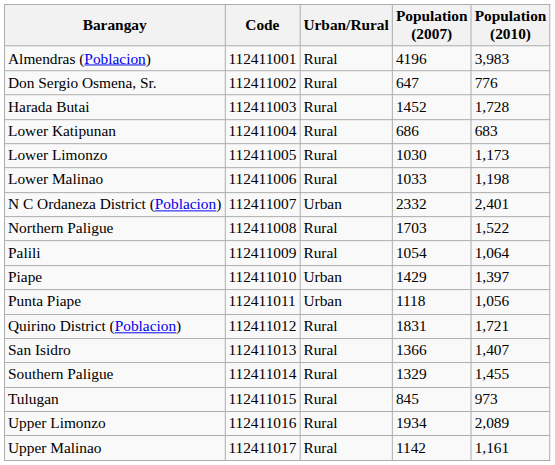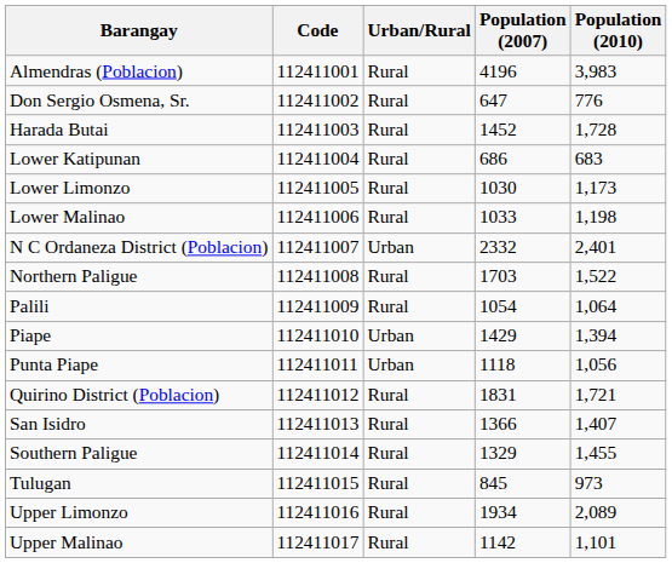 <table class="wikitable sortable">
 <tr>
 <th>Barangay</th>
 <th>Code</th>
 <th>Urban/Rural</th>
 <th>Population<br>(2007)</th>
 <th>Population<br>(2010)</th>
 </tr>
 <tr>
 <td>Almendras (<a href='#'>Poblacion</a>)</td>
 <td>112411001</td>
 <td>Rural</td>
 <td>4196</td>
 <td>3,983</td>
 </tr>
 <tr>
 <td>Don Sergio Osmena, Sr.</td>
 <td>112411002</td>
 <td>Rural</td>
 <td>647</td>
 <td>776</td>
 </tr>
 <tr>
 <td>Harada Butai</td>
 <td>112411003</td>
 <td>Rural</td>
 <td>1452</td>
 <td>1,728</td>
 </tr>
 <tr>
 <td>Lower Katipunan</td>
 <td>112411004</td>
 <td>Rural</td>
 <td>686</td>
 <td>683</td>
 </tr>
 <tr>
 <td>Lower Limonzo</td>
 <td>112411005</td>
 <td>Rural</td>
 <td>1030</td>
 <td>1,173</td>
 </tr>
 <tr>
 <td>Lower Malinao</td>
 <td>112411006</td>
 <td>Rural</td>
 <td>1033</td>
 <td>1,198</td>
 </tr>
 <tr>
 <td>N C Ordaneza District (<a href='#'>Poblacion</a>)</td>
 <td>112411007</td>
 <td>Urban</td>
 <td>2332</td>
 <td>2,401</td>
 </tr>
 <tr>
 <td>Northern Paligue</td>
 <td>112411008</td>
 <td>Rural</td>
 <td>1703</td>
 <td>1,522</td>
 </tr>
 <tr>
 <td>Palili</td>
 <td>112411009</td>
 <td>Rural</td>
 <td>1054</td>
 <td>1,064</td>
 </tr>
 <tr>
 <td>Piape</td>
 <td>112411010</td>
 <td>Urban</td>
 <td>1429</td>
-<td>1,397</td>
+<td>1,394</td>
 </tr>
 <tr>
 <td>Punta Piape</td>
 <td>112411011</td>
 <td>Urban</td>
 <td>1118</td>
 <td>1,056</td>
 </tr>
 <tr>
 <td>Quirino District (<a href='#'>Poblacion</a>)</td>
 <td>112411012</td>
 <td>Rural</td>
 <td>1831</td>
 <td>1,721</td>
 </tr>
 <tr>
 <td>San Isidro</td>
 <td>112411013</td>
 <td>Rural</td>
 <td>1366</td>
 <td>1,407</td>
 </tr>
 <tr>
 <td>Southern Paligue</td>
 <td>112411014</td>
 <td>Rural</td>
 <td>1329</td>
 <td>1,455</td>
 </tr>
 <tr>
 <td>Tulugan</td>
 <td>112411015</td>
 <td>Rural</td>
 <td>845</td>
 <td>973</td>
 </tr>
 <tr>
 <td>Upper Limonzo</td>
 <td>112411016</td>
 <td>Rural</td>
 <td>1934</td>
 <td>2,089</td>
 </tr>
 <tr>
 <td>Upper Malinao</td>
 <td>112411017</td>
 <td>Rural</td>
 <td>1142</td>
-<td>1,161</td>
+<td>1,101</td>
 </tr>
 </table>
